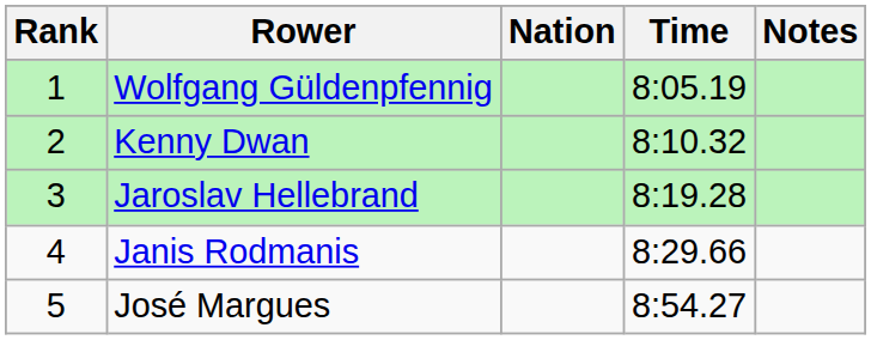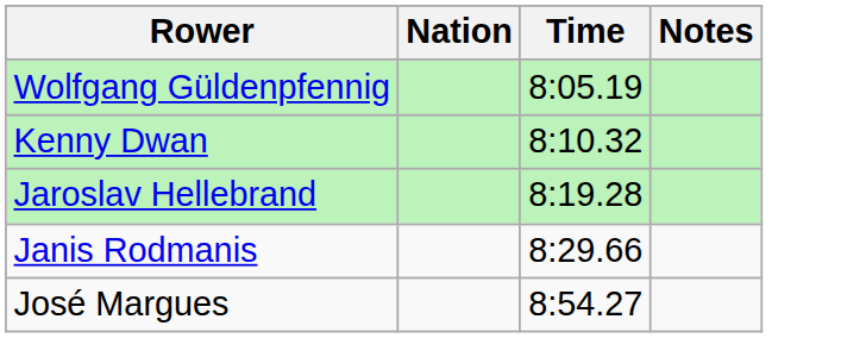 <table class="wikitable sortable" style="text-align:center">
 <tr>
-<th>Rank</th>
 <th>Rower</th>
 <th>Nation</th>
 <th>Time</th>
 <th>Notes</th>
 </tr>
 <tr bgcolor=bbf3bb>
-<td>1</td>
 <td align=left><a href='#'>Wolfgang Güldenpfennig</a></td>
 <td align=left></td>
 <td>8:05.19</td>
 <td></td>
 </tr>
 <tr bgcolor=bbf3bb>
-<td>2</td>
 <td align=left><a href='#'>Kenny Dwan</a></td>
 <td align=left></td>
 <td>8:10.32</td>
 <td></td>
 </tr>
 <tr bgcolor=bbf3bb>
-<td>3</td>
 <td align=left><a href='#'>Jaroslav Hellebrand</a></td>
 <td align=left></td>
 <td>8:19.28</td>
 <td></td>
 </tr>
 <tr>
-<td>4</td>
 <td align=left><a href='#'>Janis Rodmanis</a></td>
 <td align=left></td>
 <td>8:29.66</td>
 <td></td>
 </tr>
 <tr>
-<td>5</td>
 <td align=left>José Margues</td>
 <td align=left></td>
 <td>8:54.27</td>
 <td></td>
 </tr>
 </table>
